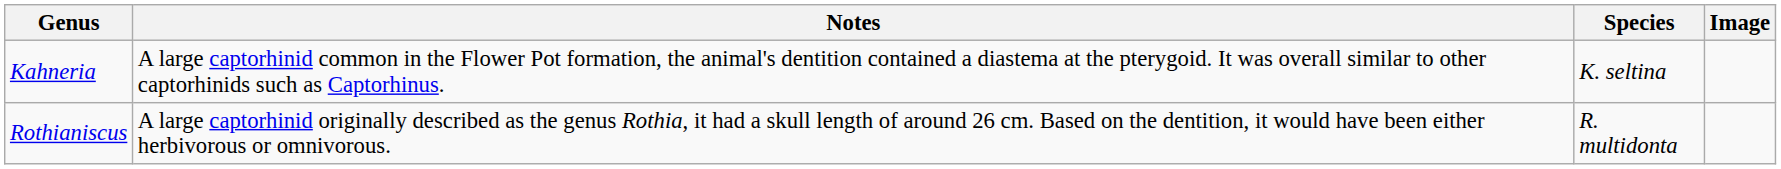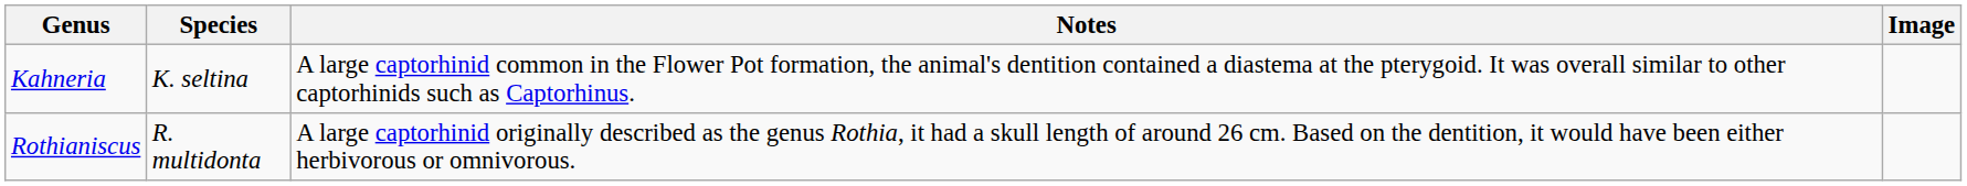 <table class="wikitable">
 <tr>
 <th>Genus</th>
+<th>Species</th>
 <th>Notes</th>
-<th>Species</th>
 <th>Image</th>
 </tr>
 <tr>
 <td><em><a href='#'>Kahneria</a></em></td>
+<td><em>K. seltina</em></td>
 <td>A large <a href='#'>captorhinid</a> common in the Flower Pot formation, the animal's dentition contained a diastema at the pterygoid. It was overall similar to other captorhinids such as <a href='#'>Captorhinus</a>.</td>
-<td><em>K. seltina</em></td>
 <td></td>
 </tr>
 <tr>
 <td><em><a href='#'>Rothianiscus</a></em> </td>
+<td><em>R. multidonta</em></td>
 <td>A large <a href='#'>captorhinid</a> originally described as the genus <em>Rothia</em>, it had a skull length of around 26 cm. Based on the dentition, it would have been either herbivorous or omnivorous.</td>
-<td><em>R. multidonta</em></td>
 <td></td>
 </tr>
 </table>
